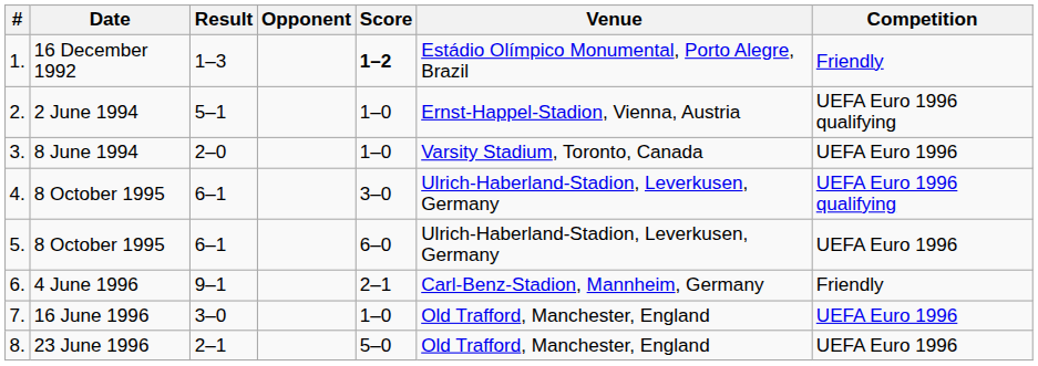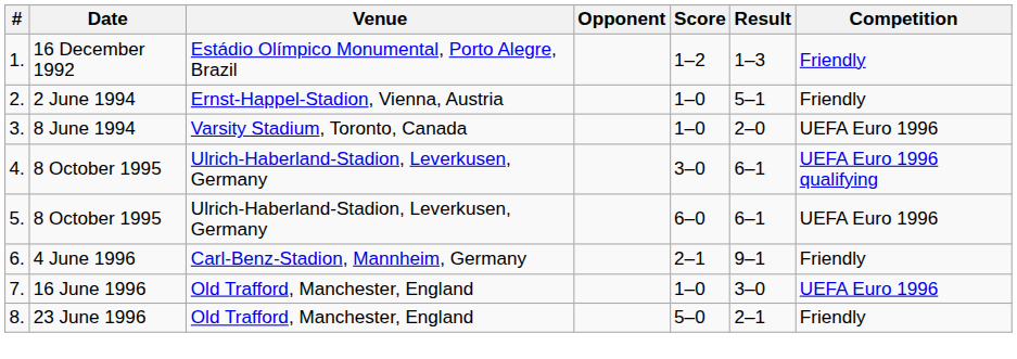 <table class="wikitable" align=center>
 <tr>
 <th>#</th>
 <th>Date</th>
-<th>Result</th>
+<th>Venue</th>
 <th>Opponent</th>
 <th>Score</th>
-<th>Venue</th>
+<th>Result</th>
 <th>Competition</th>
 </tr>
 <tr>
 <td>1.</td>
 <td>16 December 1992</td>
+<td><a href='#'>Estádio Olímpico Monumental</a>, <a href='#'>Porto Alegre</a>, Brazil</td>
+<td></td>
+<td>1–2</td>
 <td>1–3</td>
-<td></td>
-<td><strong>1–2</strong></td>
-<td><a href='#'>Estádio Olímpico Monumental</a>, <a href='#'>Porto Alegre</a>, Brazil</td>
 <td><a href='#'>Friendly</a></td>
 </tr>
 <tr>
 <td>2.</td>
 <td>2 June 1994</td>
-<td>5–1</td>
+<td><a href='#'>Ernst-Happel-Stadion</a>, Vienna, Austria</td>
 <td></td>
 <td>1–0</td>
-<td><a href='#'>Ernst-Happel-Stadion</a>, Vienna, Austria</td>
-<td>UEFA Euro 1996 qualifying</td>
+<td>5–1</td>
+<td>Friendly</td>
 </tr>
 <tr>
 <td>3.</td>
 <td>8 June 1994</td>
-<td>2–0</td>
+<td><a href='#'>Varsity Stadium</a>, Toronto, Canada</td>
 <td></td>
 <td>1–0</td>
-<td><a href='#'>Varsity Stadium</a>, Toronto, Canada</td>
+<td>2–0</td>
 <td>UEFA Euro 1996</td>
 </tr>
 <tr>
 <td>4.</td>
 <td>8 October 1995</td>
-<td>6–1</td>
+<td><a href='#'>Ulrich-Haberland-Stadion</a>, <a href='#'>Leverkusen</a>, Germany</td>
 <td></td>
 <td>3–0</td>
-<td><a href='#'>Ulrich-Haberland-Stadion</a>, <a href='#'>Leverkusen</a>, Germany</td>
+<td>6–1</td>
 <td><a href='#'>UEFA Euro 1996 qualifying</a></td>
 </tr>
 <tr>
 <td>5.</td>
 <td>8 October 1995</td>
-<td>6–1</td>
+<td>Ulrich-Haberland-Stadion, Leverkusen, Germany</td>
 <td></td>
 <td>6–0</td>
-<td>Ulrich-Haberland-Stadion, Leverkusen, Germany</td>
+<td>6–1</td>
 <td>UEFA Euro 1996</td>
 </tr>
 <tr>
 <td>6.</td>
 <td>4 June 1996</td>
-<td>9–1</td>
+<td><a href='#'>Carl-Benz-Stadion</a>, <a href='#'>Mannheim</a>, Germany</td>
 <td></td>
 <td>2–1</td>
-<td><a href='#'>Carl-Benz-Stadion</a>, <a href='#'>Mannheim</a>, Germany</td>
+<td>9–1</td>
 <td>Friendly</td>
 </tr>
 <tr>
 <td>7.</td>
 <td>16 June 1996</td>
-<td>3–0</td>
+<td><a href='#'>Old Trafford</a>, Manchester, England</td>
 <td></td>
 <td>1–0</td>
-<td><a href='#'>Old Trafford</a>, Manchester, England</td>
+<td>3–0</td>
 <td><a href='#'>UEFA Euro 1996</a></td>
 </tr>
 <tr>
 <td>8.</td>
 <td>23 June 1996</td>
-<td>2–1</td>
+<td><a href='#'>Old Trafford</a>, Manchester, England</td>
 <td></td>
 <td>5–0</td>
-<td><a href='#'>Old Trafford</a>, Manchester, England</td>
-<td>UEFA Euro 1996</td>
+<td>2–1</td>
+<td>Friendly</td>
 </tr>
 </table>
